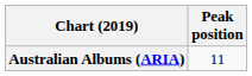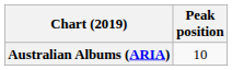 <table class="wikitable plainrowheaders" style="text-align:center">
 <tr>
 <th scope="col">Chart (2019)</th>
 <th scope="col">Peak<br>position</th>
 </tr>
 <tr>
 <th scope="row">Australian Albums (<a href='#'>ARIA</a>)</th>
-<td>11</td>
+<td>10</td>
 </tr>
 </table>
